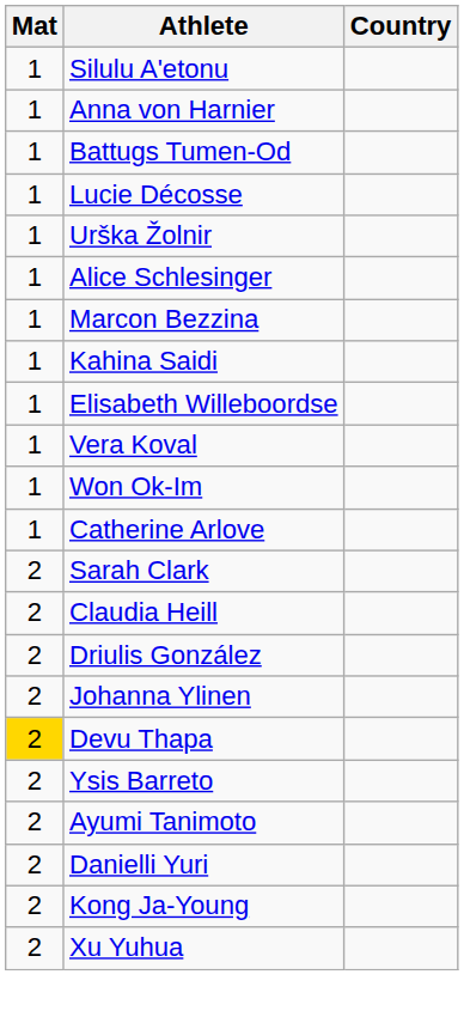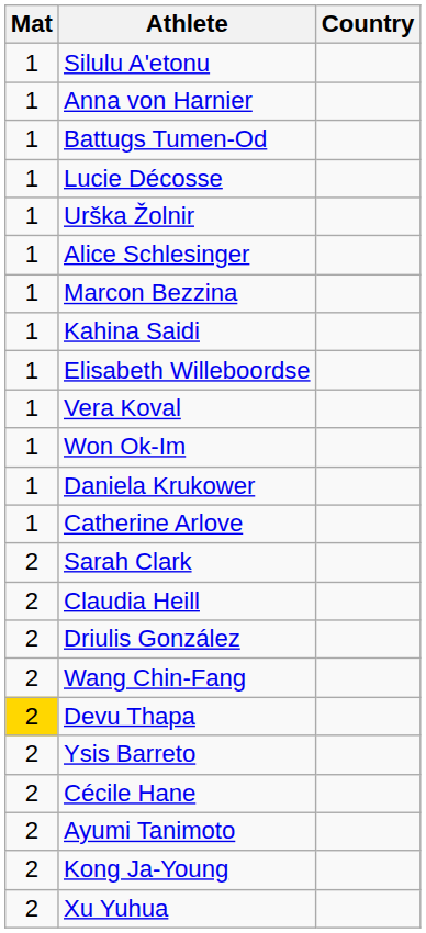 <table class="wikitable sortable" style="text-align:center">
 <tr>
 <th>Mat</th>
 <th>Athlete</th>
 <th>Country</th>
 </tr>
 <tr>
 <td>1</td>
 <td align="left"><a href='#'>Silulu A'etonu</a></td>
 <td></td>
 </tr>
 <tr>
 <td>1</td>
 <td align="left"><a href='#'>Anna von Harnier</a></td>
 <td></td>
 </tr>
 <tr>
 <td>1</td>
 <td align="left"><a href='#'>Battugs Tumen-Od</a></td>
 <td></td>
 </tr>
 <tr>
 <td>1</td>
 <td align="left"><a href='#'>Lucie Décosse</a></td>
 <td></td>
 </tr>
 <tr>
 <td>1</td>
 <td align="left"><a href='#'>Urška Žolnir</a></td>
 <td></td>
 </tr>
 <tr>
 <td>1</td>
 <td align="left"><a href='#'>Alice Schlesinger</a></td>
 <td></td>
 </tr>
 <tr>
 <td>1</td>
 <td align="left"><a href='#'>Marcon Bezzina</a></td>
 <td></td>
 </tr>
 <tr>
 <td>1</td>
 <td align="left"><a href='#'>Kahina Saidi</a></td>
 <td></td>
 </tr>
 <tr>
 <td>1</td>
 <td align="left"><a href='#'>Elisabeth Willeboordse</a></td>
 <td></td>
 </tr>
 <tr>
 <td>1</td>
 <td align="left"><a href='#'>Vera Koval</a></td>
 <td></td>
 </tr>
 <tr>
 <td>1</td>
 <td align="left"><a href='#'>Won Ok-Im</a></td>
 <td></td>
 </tr>
 <tr>
 <td>1</td>
+<td align="left"><a href='#'>Daniela Krukower</a></td>
+<td></td>
+</tr>
+<tr>
+<td>1</td>
 <td align="left"><a href='#'>Catherine Arlove</a></td>
 <td></td>
 </tr>
 <tr>
 <td>2</td>
 <td align="left"><a href='#'>Sarah Clark</a></td>
 <td></td>
 </tr>
 <tr>
 <td>2</td>
 <td align="left"><a href='#'>Claudia Heill</a></td>
 <td></td>
 </tr>
 <tr>
 <td>2</td>
 <td align="left"><a href='#'>Driulis González</a></td>
 <td></td>
 </tr>
 <tr>
 <td>2</td>
-<td align="left"><a href='#'>Johanna Ylinen</a></td>
+<td align="left"><a href='#'>Wang Chin-Fang</a></td>
 <td></td>
 </tr>
 <tr>
 <td style="background: gold;">2</td>
 <td align="left"><a href='#'>Devu Thapa</a></td>
 <td></td>
 </tr>
 <tr>
 <td>2</td>
 <td align="left"><a href='#'>Ysis Barreto</a></td>
 <td></td>
 </tr>
 <tr>
 <td>2</td>
-<td align="left"><a href='#'>Ayumi Tanimoto</a></td>
+<td align="left"><a href='#'>Cécile Hane</a></td>
 <td></td>
 </tr>
 <tr>
 <td>2</td>
-<td align="left"><a href='#'>Danielli Yuri</a></td>
+<td align="left"><a href='#'>Ayumi Tanimoto</a></td>
 <td></td>
 </tr>
 <tr>
 <td>2</td>
 <td align="left"><a href='#'>Kong Ja-Young</a></td>
 <td></td>
 </tr>
 <tr>
 <td>2</td>
 <td align="left"><a href='#'>Xu Yuhua</a></td>
 <td></td>
 </tr>
 </table>
